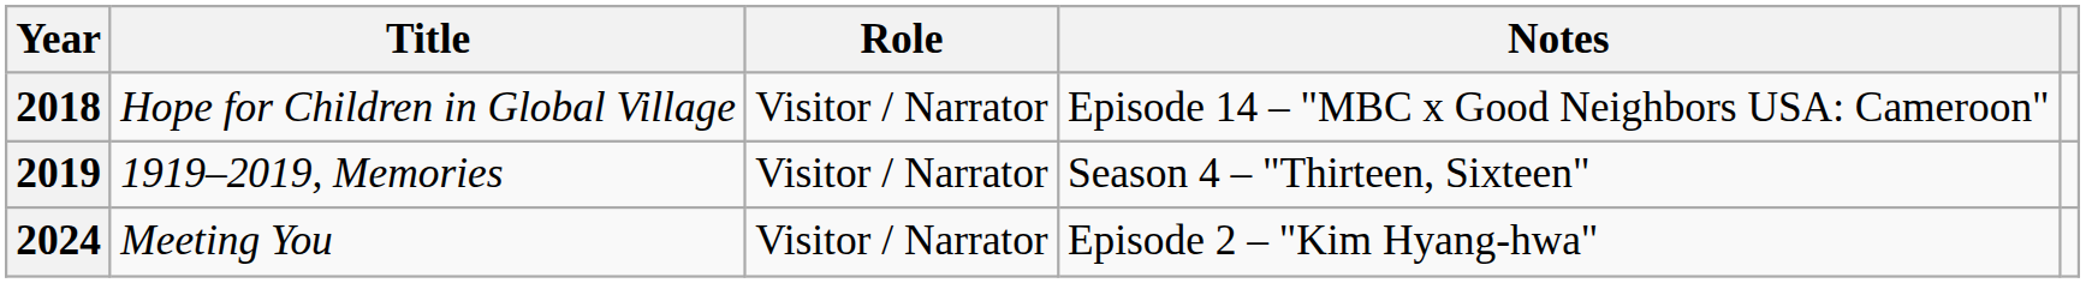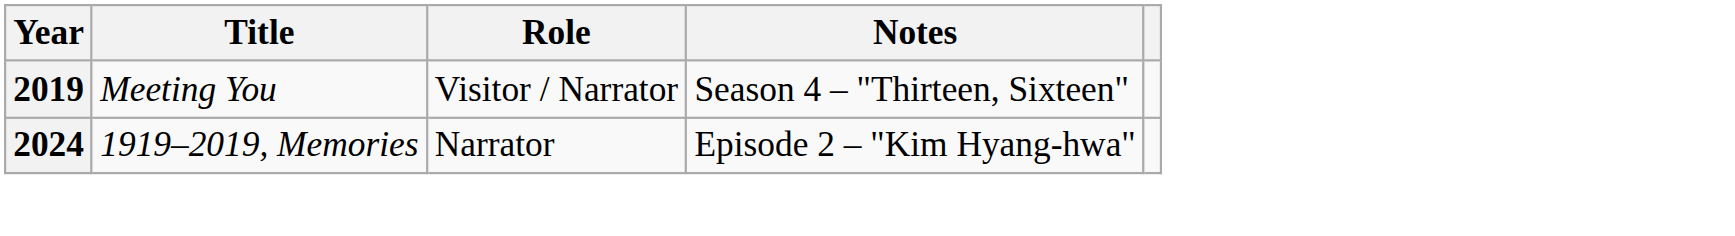 <table class="wikitable plainrowheaders sortable">
 <tr>
 <th scope="col">Year</th>
 <th scope="col">Title</th>
 <th scope="col">Role</th>
 <th scope="col">Notes</th>
 <th scope="col" class="unsortable"></th>
 </tr>
 <tr>
-<th scope="row">2018</th>
-<td><em>Hope for Children in Global Village</em></td>
-<td>Visitor / Narrator</td>
-<td>Episode 14 – "MBC x Good Neighbors USA: Cameroon"</td>
-<td style="text-align:center"></td>
-</tr>
-<tr>
 <th scope="row">2019</th>
-<td><em>1919–2019, Memories</em></td>
+<td><em>Meeting You</em></td>
 <td>Visitor / Narrator</td>
 <td>Season 4 – "Thirteen, Sixteen"</td>
 <td style="text-align:center"></td>
 </tr>
 <tr>
 <th scope="row">2024</th>
-<td><em>Meeting You</em></td>
-<td>Visitor / Narrator</td>
+<td><em>1919–2019, Memories</em></td>
+<td>Narrator</td>
 <td>Episode 2 – "Kim Hyang-hwa"</td>
 <td style="text-align:center"></td>
 </tr>
 </table>
